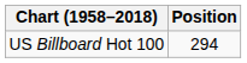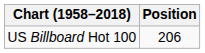 <table class="wikitable plainrowheaders">
 <tr>
 <th>Chart (1958–2018)</th>
 <th>Position</th>
 </tr>
 <tr>
 <td>US <em>Billboard</em> Hot 100</td>
-<td style="text-align:center;">294</td>
+<td style="text-align:center;">206</td>
 </tr>
 </table>
